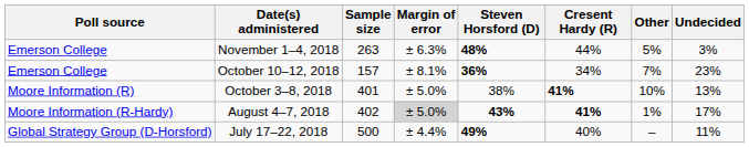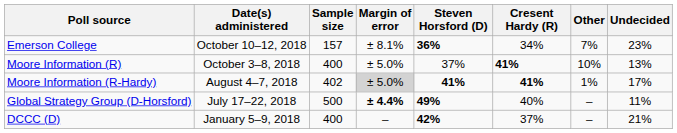 <table class="wikitable">
 <tr>
 <th>Poll source</th>
 <th>Date(s)<br>administered</th>
 <th>Sample<br>size</th>
 <th>Margin of<br>error</th>
 <th style="width:100px;">Steven<br>Horsford (D)</th>
 <th style="width:100px;">Cresent<br>Hardy (R)</th>
 <th>Other</th>
 <th>Undecided</th>
-</tr>
-<tr>
-<td><a href='#'>Emerson College</a></td>
-<td align=center>November 1–4, 2018</td>
-<td align=center>263</td>
-<td align=center>± 6.3%</td>
-<td><strong>48%</strong></td>
-<td align=center>44%</td>
-<td align=center>5%</td>
-<td align=center>3%</td>
 </tr>
 <tr>
 <td><a href='#'>Emerson College</a></td>
 <td align=center>October 10–12, 2018</td>
 <td align=center>157</td>
 <td align=center>± 8.1%</td>
 <td><strong>36%</strong></td>
 <td align=center>34%</td>
 <td align=center>7%</td>
 <td align=center>23%</td>
 </tr>
 <tr>
 <td><a href='#'>Moore Information (R)</a></td>
 <td align=center>October 3–8, 2018</td>
-<td align=center>401</td>
+<td align=center>400</td>
 <td align=center>± 5.0%</td>
-<td align=center>38%</td>
+<td align=center>37%</td>
 <td><strong>41%</strong></td>
 <td align=center>10%</td>
 <td align=center>13%</td>
 </tr>
 <tr>
 <td><a href='#'>Moore Information (R-Hardy)</a></td>
 <td align=center>August 4–7, 2018</td>
 <td align=center>402</td>
 <td align=center style="background: lightgrey;">± 5.0%</td>
-<td align=center><strong>43%</strong></td>
+<td align=center><strong>41%</strong></td>
 <td align=center><strong>41%</strong></td>
 <td align=center>1%</td>
 <td align=center>17%</td>
 </tr>
 <tr>
 <td><a href='#'>Global Strategy Group (D-Horsford)</a></td>
 <td align=center>July 17–22, 2018</td>
 <td align=center>500</td>
-<td align=center>± 4.4%</td>
+<td align=center><strong>± 4.4%</strong></td>
 <td><strong>49%</strong></td>
 <td align=center>40%</td>
 <td align=center>–</td>
 <td align=center>11%</td>
 </tr>
+<tr>
+<td><a href='#'>DCCC (D)</a></td>
+<td align=center>January 5–9, 2018</td>
+<td align=center>400</td>
+<td align=center>–</td>
+<td><strong>42%</strong></td>
+<td align=center>37%</td>
+<td align=center>–</td>
+<td align=center>21%</td>
+</tr>
 </table>
